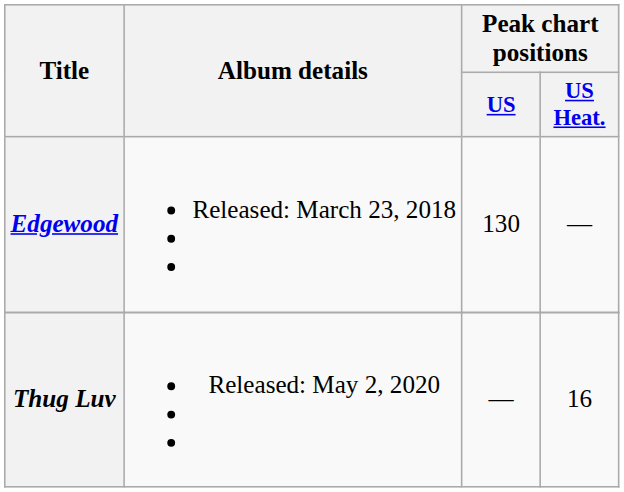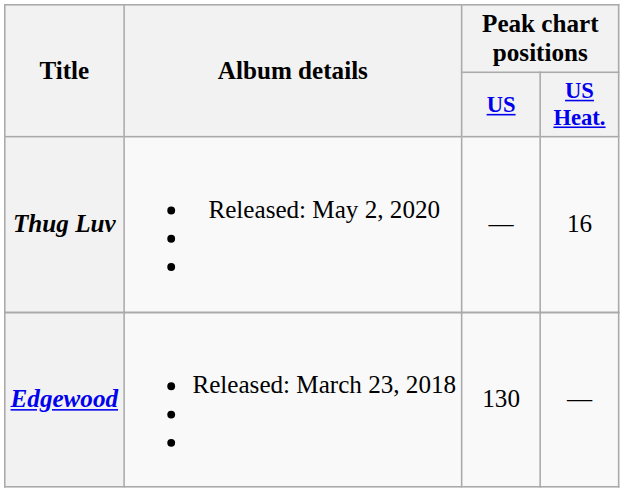 <table class="wikitable plainrowheaders" style="text-align:center;">
 <tr>
 <th rowspan="2">Title</th>
 <th rowspan="2">Album details</th>
 <th colspan="2">Peak chart positions</th>
 </tr>
 <tr>
 <th scope="col" style="width:3em;font-size:90%;"><a href='#'>US</a><br></th>
 <th scope="col" style="width:3em;font-size:90%;"><a href='#'>US<br>Heat.</a></th>
 </tr>
 <tr>
+<th scope="row"><em>Thug Luv</em></th>
+<td><br><ul><li>Released: May 2, 2020</li><li></li><li></li></ul></td>
+<td>—</td>
+<td>16</td>
+</tr>
+<tr>
+</tr>
+<tr>
 <th scope="row"><em><a href='#'>Edgewood</a></em></th>
 <td><br><ul><li>Released: March 23, 2018</li><li></li><li></li></ul></td>
 <td>130</td>
 <td>—</td>
 </tr>
-<tr>
-</tr>
-<tr>
-<th scope="row"><em>Thug Luv</em></th>
-<td><br><ul><li>Released: May 2, 2020</li><li></li><li></li></ul></td>
-<td>—</td>
-<td>16</td>
-</tr>
 </table>
